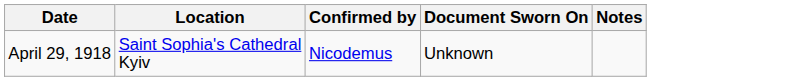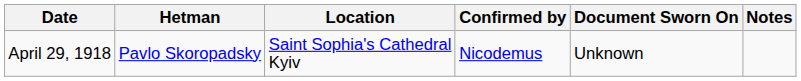 <table class="wikitable sortable">
 <tr>
 <th>Date</th>
+<th>Hetman</th>
 <th>Location</th>
 <th>Confirmed by</th>
 <th>Document Sworn On</th>
 <th>Notes</th>
 </tr>
 <tr>
 <td>April 29, 1918</td>
+<td><a href='#'>Pavlo Skoropadsky</a></td>
 <td><a href='#'>Saint Sophia's Cathedral</a><br>Kyiv</td>
 <td><a href='#'>Nicodemus</a><br></td>
 <td>Unknown</td>
 <td></td>
 </tr>
 </table>
